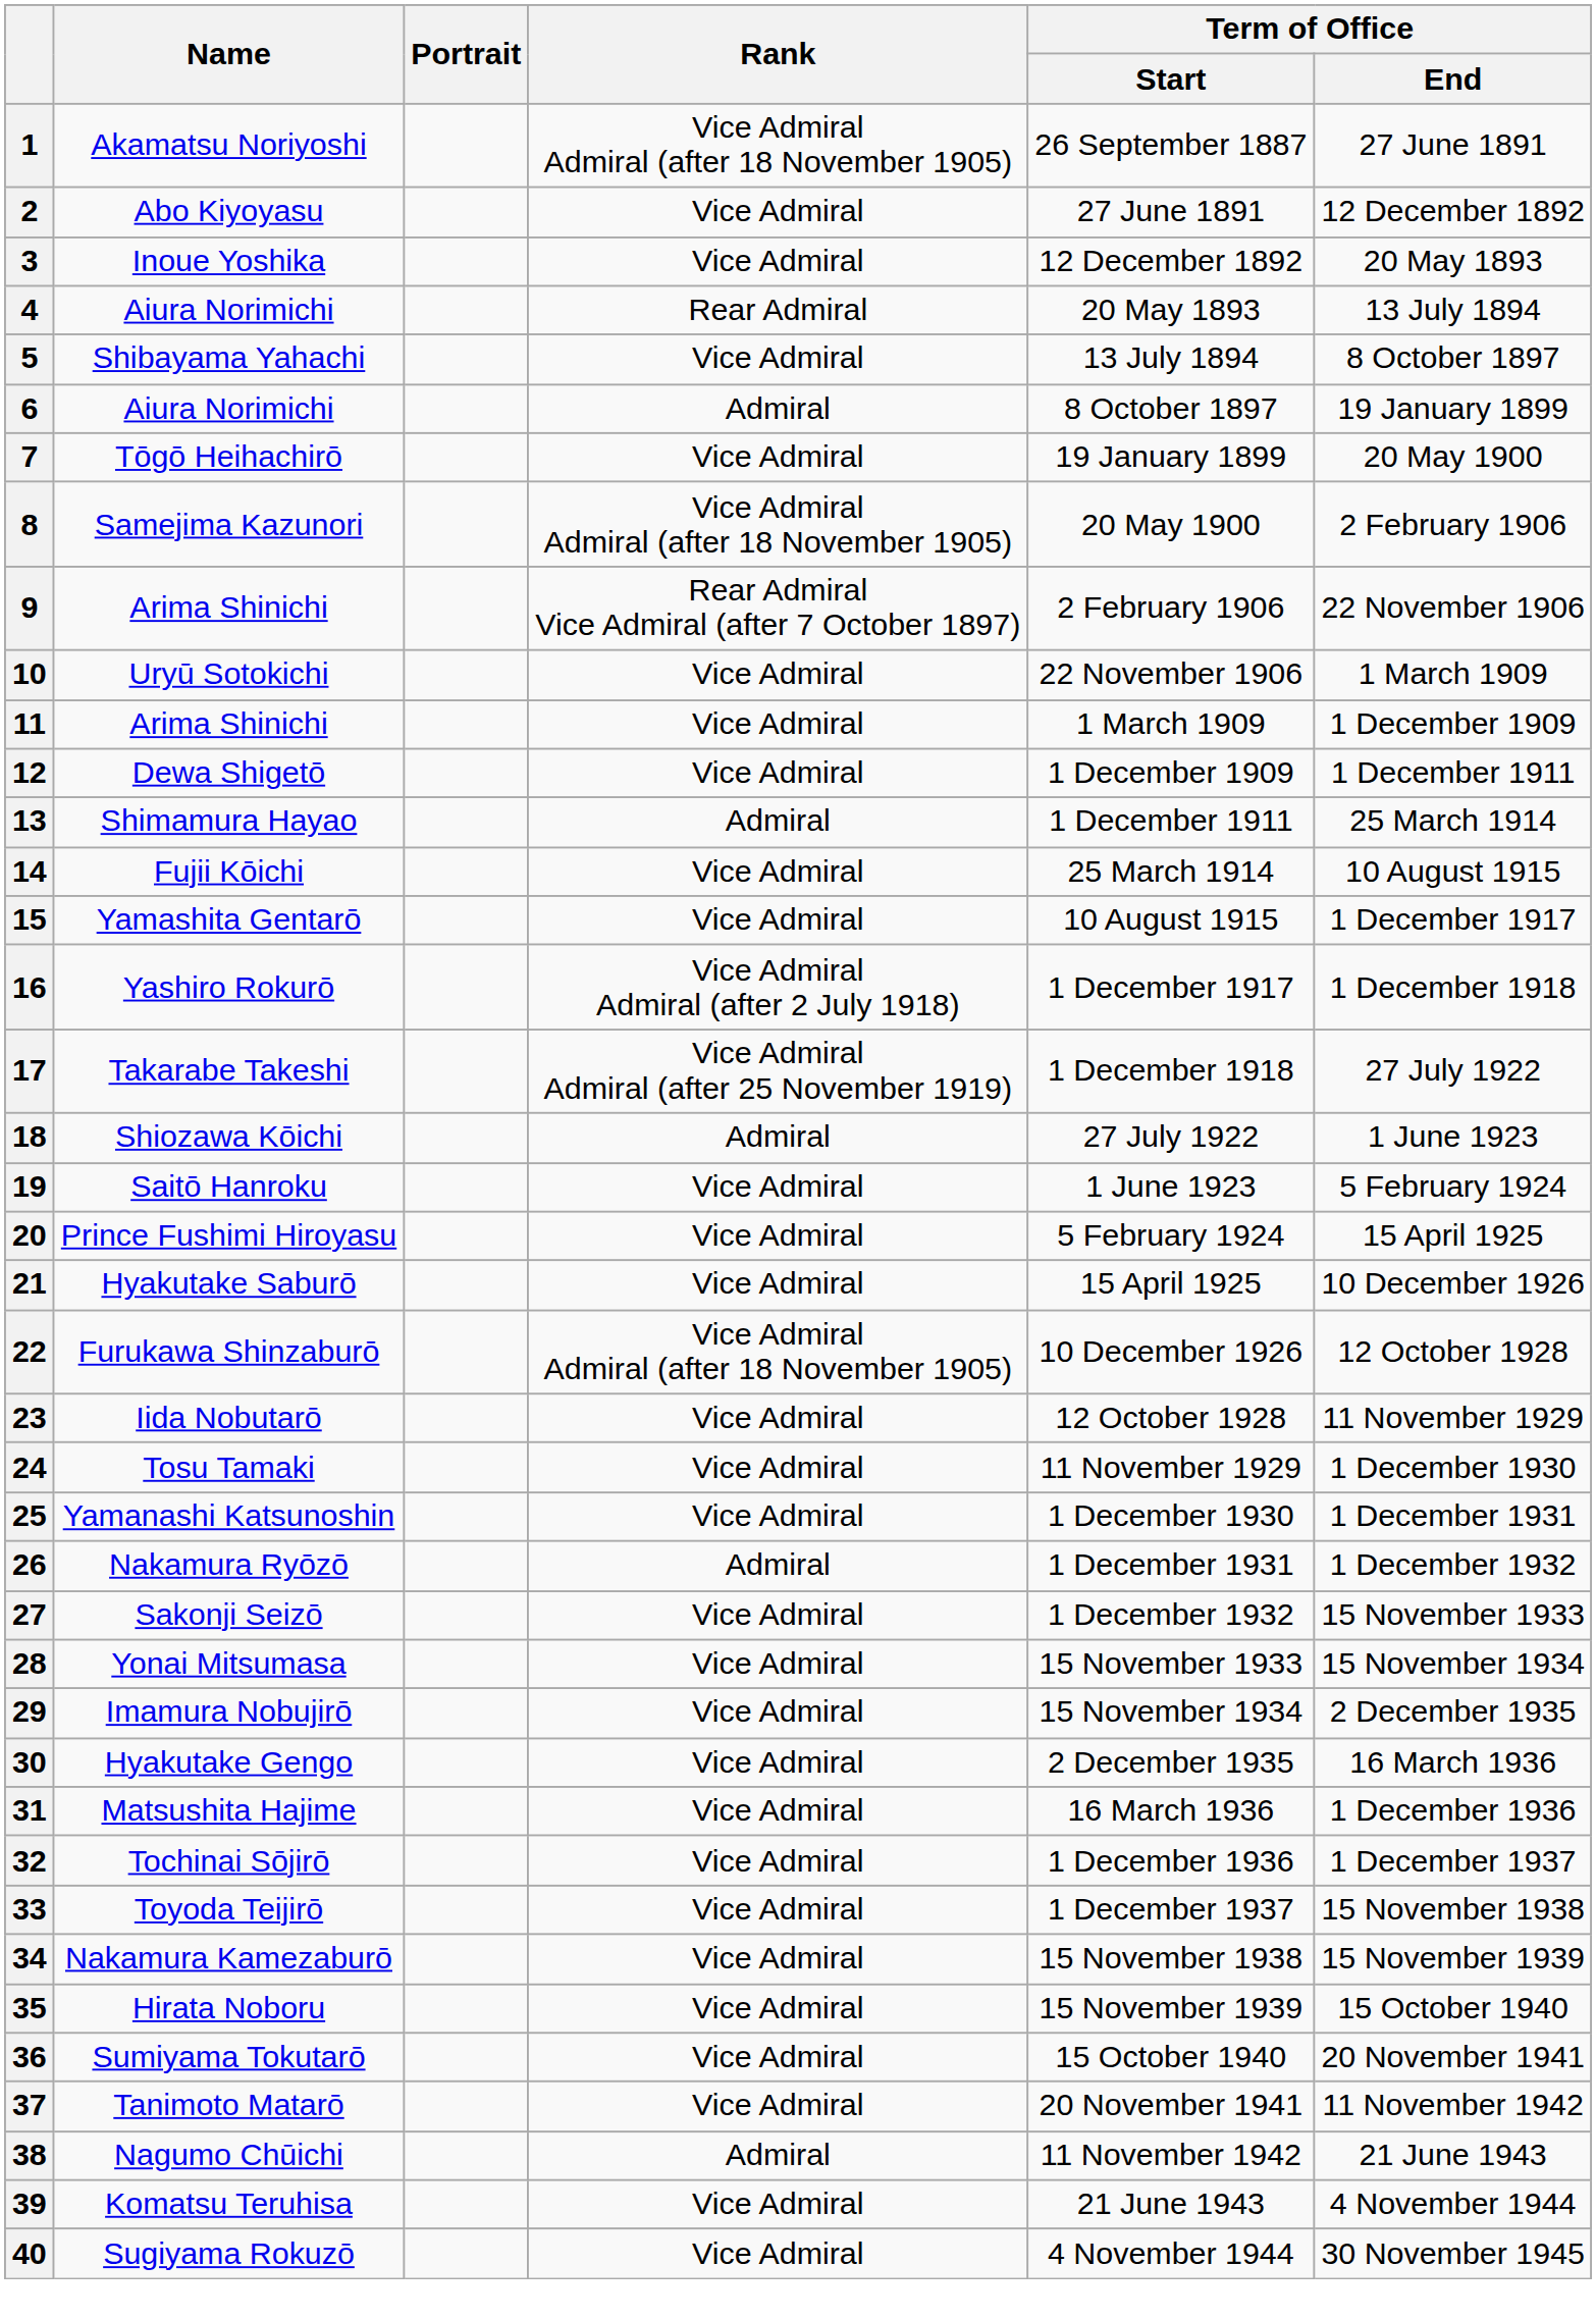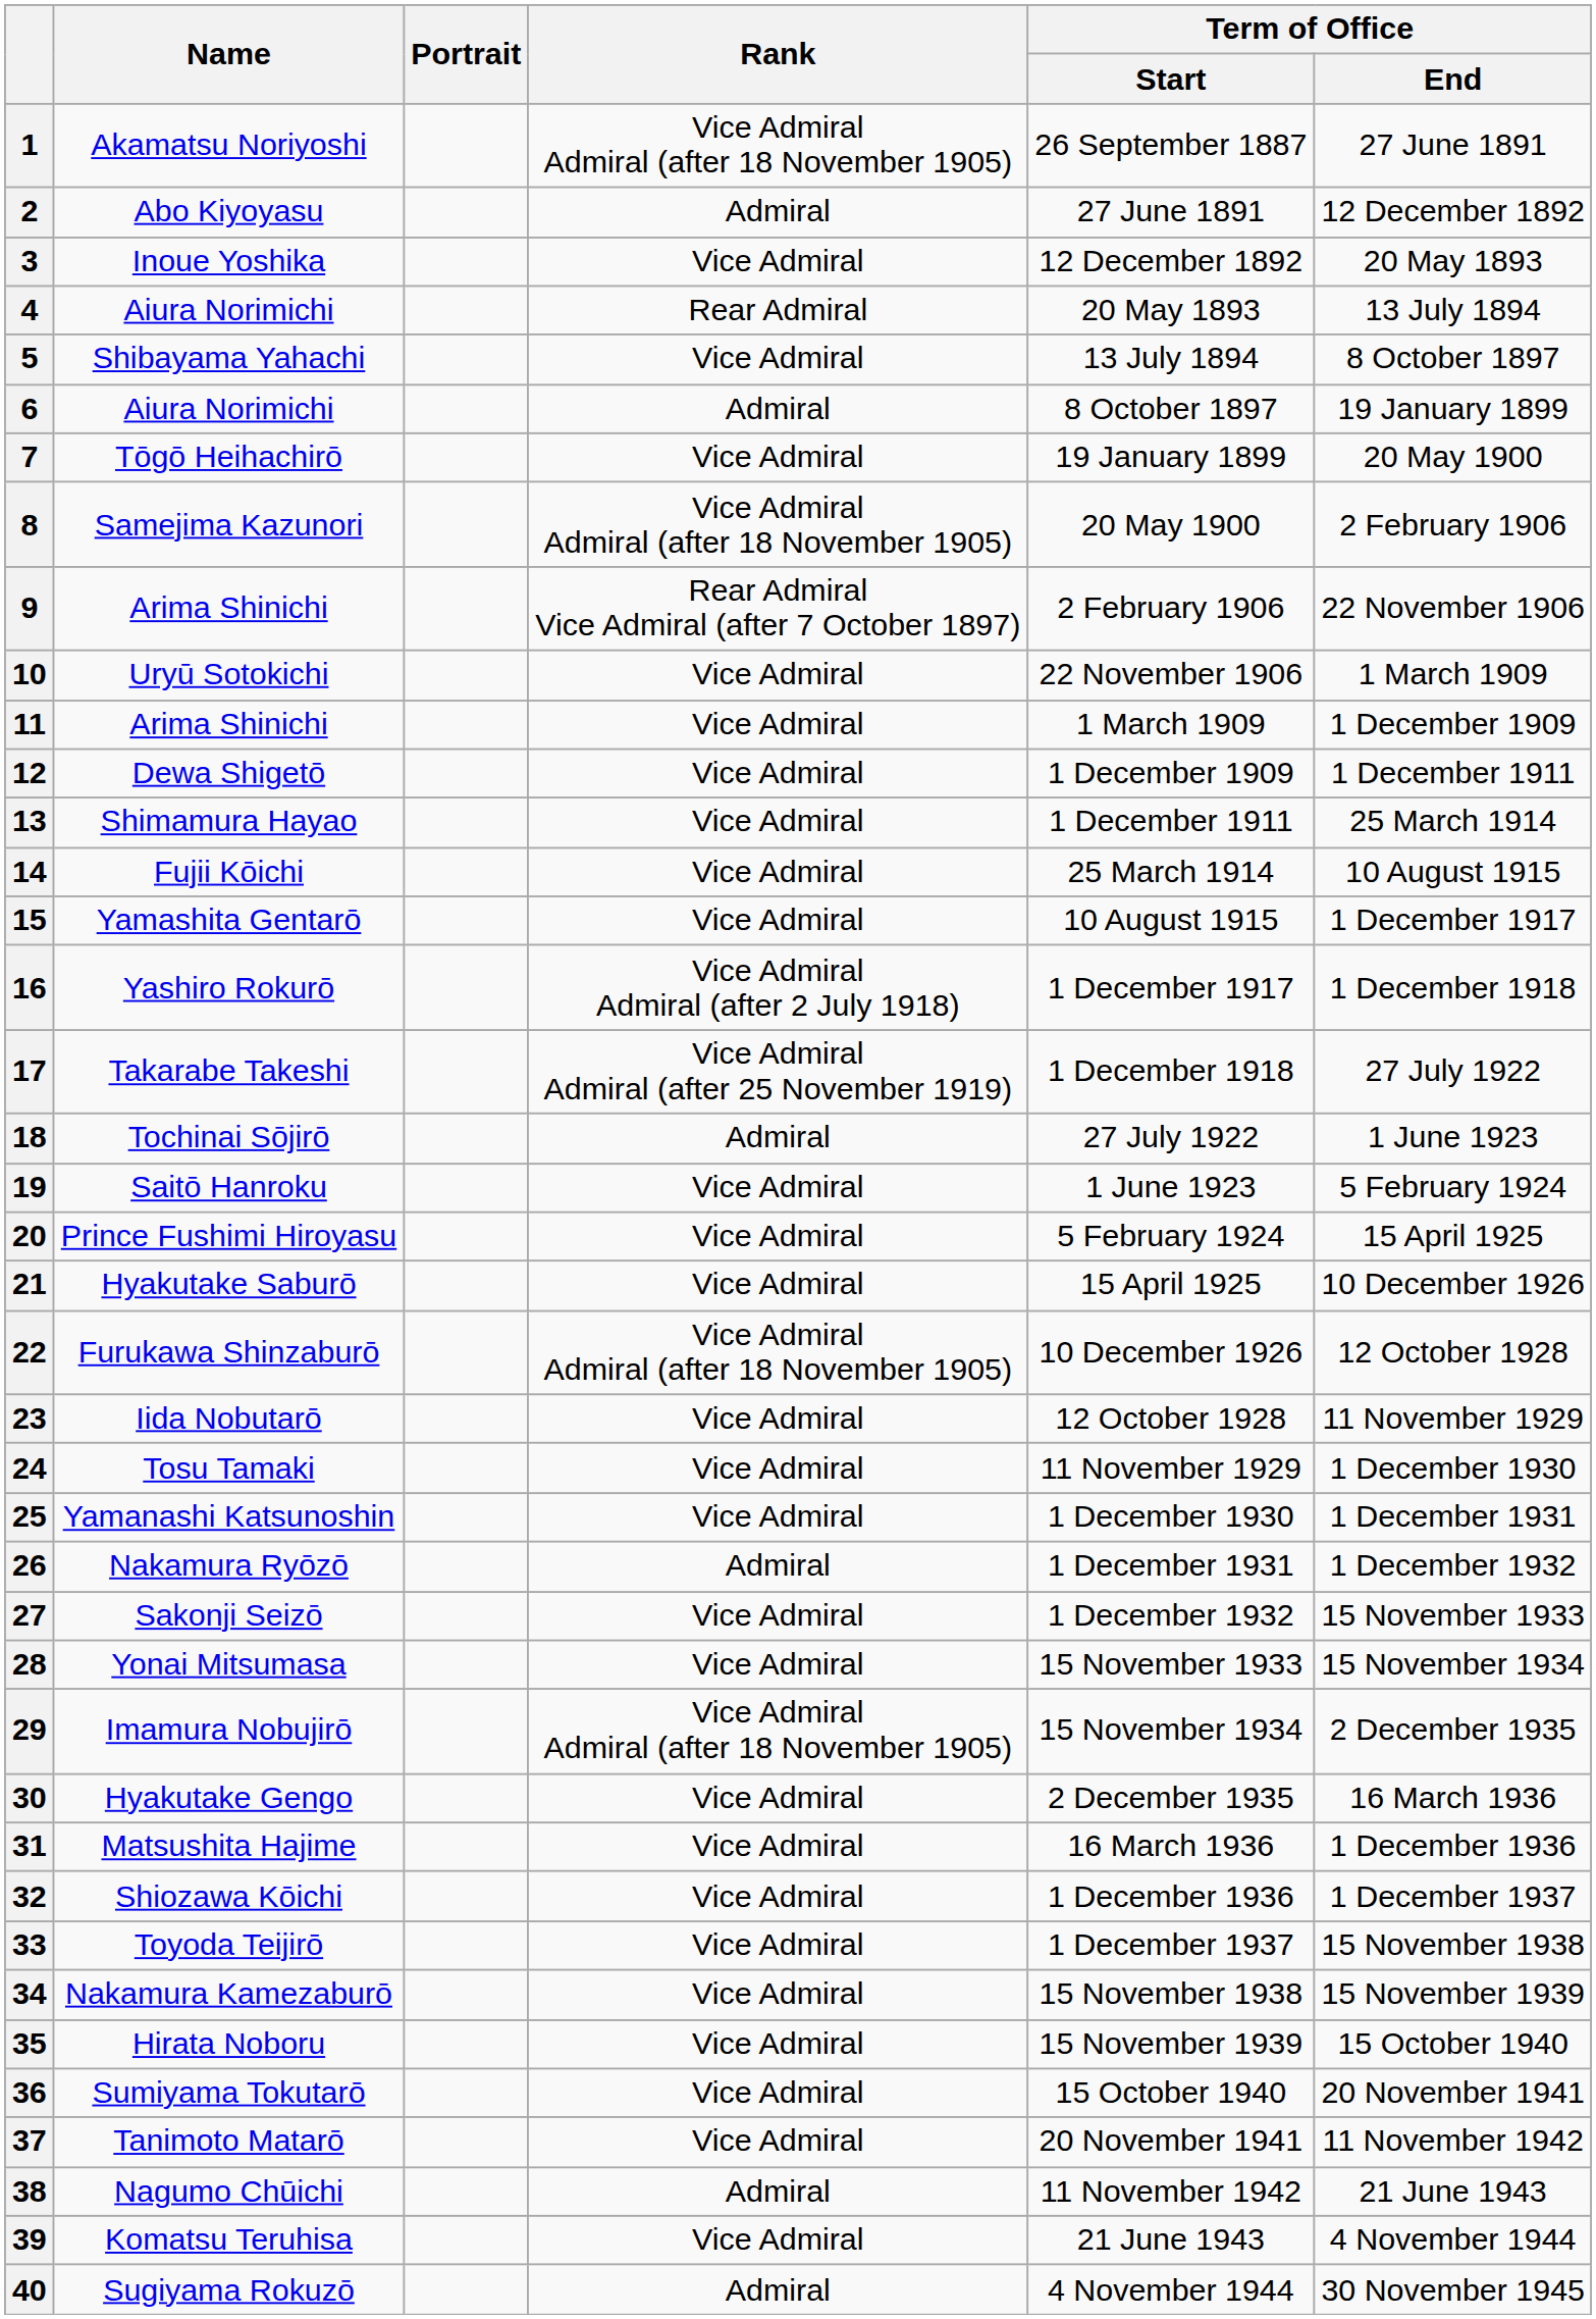 <table class="wikitable" style="text-align:center">
 <tr>
 <th rowspan=2></th>
 <th rowspan=2>Name</th>
 <th rowspan=2>Portrait</th>
 <th rowspan=2>Rank</th>
 <th colspan=2>Term of Office</th>
 </tr>
 <tr>
 <th>Start</th>
 <th>End</th>
 </tr>
 <tr>
 <th>1</th>
 <td><a href='#'>Akamatsu Noriyoshi</a></td>
 <td></td>
 <td>Vice Admiral<br>Admiral (after 18 November 1905)</td>
 <td>26 September 1887</td>
 <td>27 June 1891</td>
 </tr>
 <tr>
 <th>2</th>
 <td><a href='#'>Abo Kiyoyasu</a></td>
 <td></td>
-<td>Vice Admiral</td>
+<td>Admiral</td>
 <td>27 June 1891</td>
 <td>12 December 1892</td>
 </tr>
 <tr>
 <th>3</th>
 <td><a href='#'>Inoue Yoshika</a></td>
 <td></td>
 <td>Vice Admiral</td>
 <td>12 December 1892</td>
 <td>20 May 1893</td>
 </tr>
 <tr>
 <th>4</th>
 <td><a href='#'>Aiura Norimichi</a></td>
 <td></td>
 <td>Rear Admiral</td>
 <td>20 May 1893</td>
 <td>13 July 1894</td>
 </tr>
 <tr>
 <th>5</th>
 <td><a href='#'>Shibayama Yahachi</a></td>
 <td></td>
 <td>Vice Admiral</td>
 <td>13 July 1894</td>
 <td>8 October 1897</td>
 </tr>
 <tr>
 <th>6</th>
 <td><a href='#'>Aiura Norimichi</a></td>
 <td></td>
 <td>Admiral</td>
 <td>8 October 1897</td>
 <td>19 January 1899</td>
 </tr>
 <tr>
 <th>7</th>
 <td><a href='#'>Tōgō Heihachirō</a></td>
 <td></td>
 <td>Vice Admiral</td>
 <td>19 January 1899</td>
 <td>20 May 1900</td>
 </tr>
 <tr>
 <th>8</th>
 <td><a href='#'>Samejima Kazunori</a></td>
 <td></td>
 <td>Vice Admiral<br>Admiral (after 18 November 1905)</td>
 <td>20 May 1900</td>
 <td>2 February 1906</td>
 </tr>
 <tr>
 <th>9</th>
 <td><a href='#'>Arima Shinichi</a></td>
 <td></td>
 <td>Rear Admiral<br>Vice Admiral (after 7 October 1897)</td>
 <td>2 February 1906</td>
 <td>22 November 1906</td>
 </tr>
 <tr>
 <th>10</th>
 <td><a href='#'>Uryū Sotokichi</a></td>
 <td></td>
 <td>Vice Admiral</td>
 <td>22 November 1906</td>
 <td>1 March 1909</td>
 </tr>
 <tr>
 <th>11</th>
 <td><a href='#'>Arima Shinichi</a></td>
 <td></td>
 <td>Vice Admiral</td>
 <td>1 March 1909</td>
 <td>1 December 1909</td>
 </tr>
 <tr>
 <th>12</th>
 <td><a href='#'>Dewa Shigetō</a></td>
 <td></td>
 <td>Vice Admiral</td>
 <td>1 December 1909</td>
 <td>1 December 1911</td>
 </tr>
 <tr>
 <th>13</th>
 <td><a href='#'>Shimamura Hayao</a></td>
 <td></td>
-<td>Admiral</td>
+<td>Vice Admiral</td>
 <td>1 December 1911</td>
 <td>25 March 1914</td>
 </tr>
 <tr>
 <th>14</th>
 <td><a href='#'>Fujii Kōichi</a></td>
 <td></td>
 <td>Vice Admiral</td>
 <td>25 March 1914</td>
 <td>10 August 1915</td>
 </tr>
 <tr>
 <th>15</th>
 <td><a href='#'>Yamashita Gentarō</a></td>
 <td></td>
 <td>Vice Admiral</td>
 <td>10 August 1915</td>
 <td>1 December 1917</td>
 </tr>
 <tr>
 <th>16</th>
 <td><a href='#'>Yashiro Rokurō</a></td>
 <td></td>
 <td>Vice Admiral<br>Admiral (after 2 July 1918)</td>
 <td>1 December 1917</td>
 <td>1 December 1918</td>
 </tr>
 <tr>
 <th>17</th>
 <td><a href='#'>Takarabe Takeshi</a></td>
 <td></td>
 <td>Vice Admiral<br>Admiral (after 25 November 1919)</td>
 <td>1 December 1918</td>
 <td>27 July 1922</td>
 </tr>
 <tr>
 <th>18</th>
-<td><a href='#'>Shiozawa Kōichi</a></td>
+<td><a href='#'>Tochinai Sōjirō</a></td>
 <td></td>
 <td>Admiral</td>
 <td>27 July 1922</td>
 <td>1 June 1923</td>
 </tr>
 <tr>
 <th>19</th>
 <td><a href='#'>Saitō Hanroku</a></td>
 <td></td>
 <td>Vice Admiral</td>
 <td>1 June 1923</td>
 <td>5 February 1924</td>
 </tr>
 <tr>
 <th>20</th>
 <td><a href='#'>Prince Fushimi Hiroyasu</a></td>
 <td></td>
 <td>Vice Admiral</td>
 <td>5 February 1924</td>
 <td>15 April 1925</td>
 </tr>
 <tr>
 <th>21</th>
 <td><a href='#'>Hyakutake Saburō</a></td>
 <td></td>
 <td>Vice Admiral</td>
 <td>15 April 1925</td>
 <td>10 December 1926</td>
 </tr>
 <tr>
 <th>22</th>
 <td><a href='#'>Furukawa Shinzaburō</a></td>
 <td></td>
 <td>Vice Admiral<br>Admiral (after 18 November 1905)</td>
 <td>10 December 1926</td>
 <td>12 October 1928</td>
 </tr>
 <tr>
 <th>23</th>
 <td><a href='#'>Iida Nobutarō</a></td>
 <td></td>
 <td>Vice Admiral</td>
 <td>12 October 1928</td>
 <td>11 November 1929</td>
 </tr>
 <tr>
 <th>24</th>
 <td><a href='#'>Tosu Tamaki</a></td>
 <td></td>
 <td>Vice Admiral</td>
 <td>11 November 1929</td>
 <td>1 December 1930</td>
 </tr>
 <tr>
 <th>25</th>
 <td><a href='#'>Yamanashi Katsunoshin</a></td>
 <td></td>
 <td>Vice Admiral</td>
 <td>1 December 1930</td>
 <td>1 December 1931</td>
 </tr>
 <tr>
 <th>26</th>
 <td><a href='#'>Nakamura Ryōzō</a></td>
 <td></td>
 <td>Admiral</td>
 <td>1 December 1931</td>
 <td>1 December 1932</td>
 </tr>
 <tr>
 <th>27</th>
 <td><a href='#'>Sakonji Seizō</a></td>
 <td></td>
 <td>Vice Admiral</td>
 <td>1 December 1932</td>
 <td>15 November 1933</td>
 </tr>
 <tr>
 <th>28</th>
 <td><a href='#'>Yonai Mitsumasa</a></td>
 <td></td>
 <td>Vice Admiral</td>
 <td>15 November 1933</td>
 <td>15 November 1934</td>
 </tr>
 <tr>
 <th>29</th>
 <td><a href='#'>Imamura Nobujirō</a></td>
 <td></td>
-<td>Vice Admiral</td>
+<td>Vice Admiral<br>Admiral (after 18 November 1905)</td>
 <td>15 November 1934</td>
 <td>2 December 1935</td>
 </tr>
 <tr>
 <th>30</th>
 <td><a href='#'>Hyakutake Gengo</a></td>
 <td></td>
 <td>Vice Admiral</td>
 <td>2 December 1935</td>
 <td>16 March 1936</td>
 </tr>
 <tr>
 <th>31</th>
 <td><a href='#'>Matsushita Hajime</a></td>
 <td></td>
 <td>Vice Admiral</td>
 <td>16 March 1936</td>
 <td>1 December 1936</td>
 </tr>
 <tr>
 <th>32</th>
-<td><a href='#'>Tochinai Sōjirō</a></td>
+<td><a href='#'>Shiozawa Kōichi</a></td>
 <td></td>
 <td>Vice Admiral</td>
 <td>1 December 1936</td>
 <td>1 December 1937</td>
 </tr>
 <tr>
 <th>33</th>
 <td><a href='#'>Toyoda Teijirō</a></td>
 <td></td>
 <td>Vice Admiral</td>
 <td>1 December 1937</td>
 <td>15 November 1938</td>
 </tr>
 <tr>
 <th>34</th>
 <td><a href='#'>Nakamura Kamezaburō</a></td>
 <td></td>
 <td>Vice Admiral</td>
 <td>15 November 1938</td>
 <td>15 November 1939</td>
 </tr>
 <tr>
 <th>35</th>
 <td><a href='#'>Hirata Noboru</a></td>
 <td></td>
 <td>Vice Admiral</td>
 <td>15 November 1939</td>
 <td>15 October 1940</td>
 </tr>
 <tr>
 <th>36</th>
 <td><a href='#'>Sumiyama Tokutarō</a></td>
 <td></td>
 <td>Vice Admiral</td>
 <td>15 October 1940</td>
 <td>20 November 1941</td>
 </tr>
 <tr>
 <th>37</th>
 <td><a href='#'>Tanimoto Matarō</a></td>
 <td></td>
 <td>Vice Admiral</td>
 <td>20 November 1941</td>
 <td>11 November 1942</td>
 </tr>
 <tr>
 <th>38</th>
 <td><a href='#'>Nagumo Chūichi</a></td>
 <td></td>
 <td>Admiral</td>
 <td>11 November 1942</td>
 <td>21 June 1943</td>
 </tr>
 <tr>
 <th>39</th>
 <td><a href='#'>Komatsu Teruhisa</a></td>
 <td></td>
 <td>Vice Admiral</td>
 <td>21 June 1943</td>
 <td>4 November 1944</td>
 </tr>
 <tr>
 <th>40</th>
 <td><a href='#'>Sugiyama Rokuzō</a></td>
 <td></td>
-<td>Vice Admiral</td>
+<td>Admiral</td>
 <td>4 November 1944</td>
 <td>30 November 1945</td>
 </tr>
 </table>
